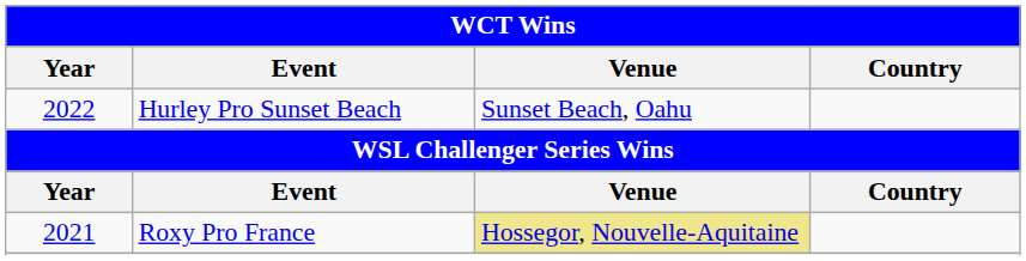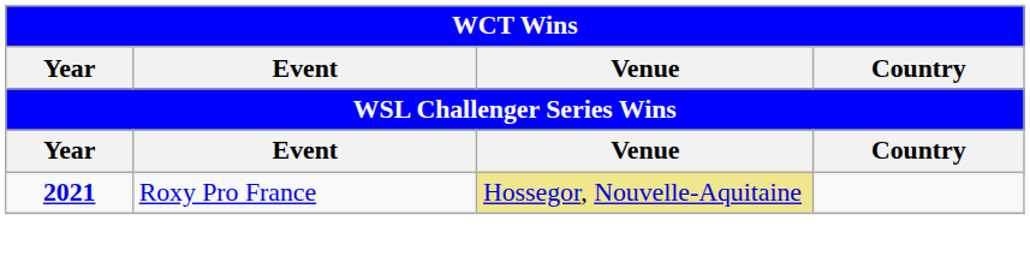 <table class="wikitable" style="width:100%;">
 <tr bgcolor=skyblue>
 <td colspan=4; style="background: blue; color: white" align="center"><strong>WCT Wins</strong></td>
 </tr>
 <tr bgcolor=#bdb76b>
 <th>Year</th>
 <th>Event</th>
 <th>Venue</th>
 <th>Country</th>
 </tr>
 <tr>
-<td style=text-align:center><a href='#'>2022</a></td>
-<td><a href='#'>Hurley Pro Sunset Beach</a></td>
-<td><a href='#'>Sunset Beach</a>, <a href='#'>Oahu</a></td>
-<td></td>
-</tr>
-<tr>
 <td colspan=4; style="background: blue; color: white" align="center"><strong>WSL Challenger Series Wins</strong></td>
 </tr>
 <tr bgcolor=#bdb76b>
 <th>Year</th>
 <th width=   33.8%>Event</th>
 <th width=     33%>Venue</th>
 <th>Country</th>
 </tr>
 <tr>
-<td style="text-align:center"><a href='#'>2021</a></td>
+<td style="text-align:center"><strong><a href='#'>2021</a></strong></td>
 <td><a href='#'>Roxy Pro France</a></td>
 <td style="background: khaki;"><a href='#'>Hossegor</a>, <a href='#'>Nouvelle-Aquitaine</a></td>
 <td></td>
 </tr>
 <tr>
 </tr>
 <tr bgcolor=skyblue>
 </tr>
 </table>
